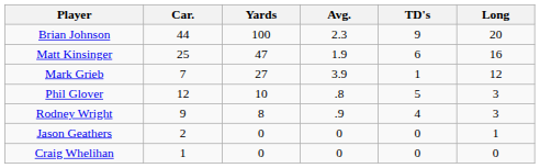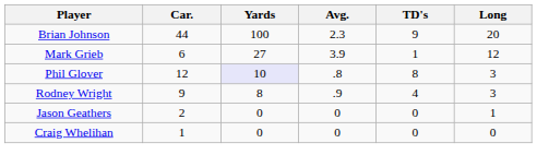 <table class="wikitable sortable">
 <tr>
 <th bgcolor="#DDDDFF" width="16%">Player</th>
 <th bgcolor="#DDDDFF" width="9%">Car.</th>
 <th bgcolor="#DDDDFF" width="9%">Yards</th>
 <th bgcolor="#DDDDFF" width="9%">Avg.</th>
 <th bgcolor="#DDDDFF" width="9%">TD's</th>
 <th bgcolor="#DDDDFF" width="9%">Long</th>
 </tr>
 <tr align="center">
 <td><a href='#'>Brian Johnson</a></td>
 <td>44</td>
 <td>100</td>
 <td>2.3</td>
 <td>9</td>
 <td>20</td>
 </tr>
 <tr align="center">
-<td><a href='#'>Matt Kinsinger</a></td>
-<td>25</td>
-<td>47</td>
-<td>1.9</td>
+<td><a href='#'>Mark Grieb</a></td>
 <td>6</td>
-<td>16</td>
-</tr>
-<tr align="center">
-<td><a href='#'>Mark Grieb</a></td>
-<td>7</td>
 <td>27</td>
 <td>3.9</td>
 <td>1</td>
 <td>12</td>
 </tr>
 <tr align="center">
 <td><a href='#'>Phil Glover</a></td>
 <td>12</td>
-<td>10</td>
+<td style="background: lavender;">10</td>
 <td>.8</td>
-<td>5</td>
+<td>8</td>
 <td>3</td>
 </tr>
 <tr align="center">
 <td><a href='#'>Rodney Wright</a></td>
 <td>9</td>
 <td>8</td>
 <td>.9</td>
 <td>4</td>
 <td>3</td>
 </tr>
 <tr align="center">
 <td><a href='#'>Jason Geathers</a></td>
 <td>2</td>
 <td>0</td>
 <td>0</td>
 <td>0</td>
 <td>1</td>
 </tr>
 <tr align="center">
 <td><a href='#'>Craig Whelihan</a></td>
 <td>1</td>
 <td>0</td>
 <td>0</td>
 <td>0</td>
 <td>0</td>
 </tr>
 </table>
